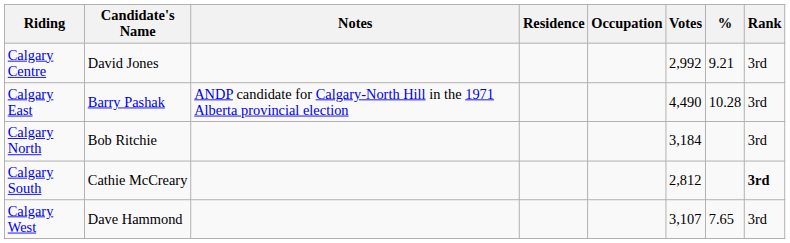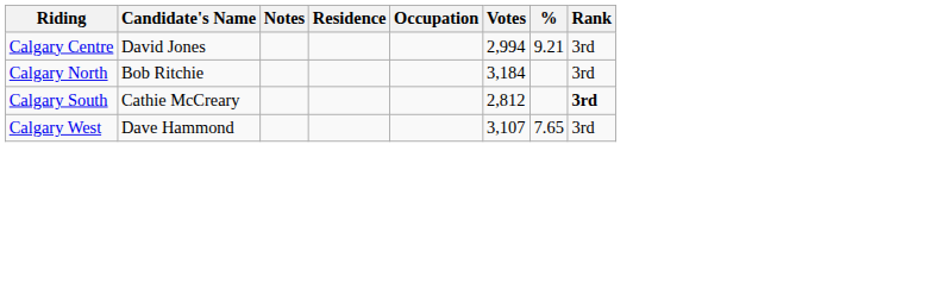 <table class="wikitable sortable">
 <tr>
 <th>Riding<br></th>
 <th>Candidate's Name</th>
 <th>Notes</th>
 <th>Residence</th>
 <th>Occupation</th>
 <th>Votes</th>
 <th>%</th>
 <th>Rank</th>
 </tr>
 <tr>
 <td><a href='#'>Calgary Centre</a></td>
 <td>David Jones</td>
 <td></td>
 <td></td>
 <td></td>
-<td>2,992</td>
+<td>2,994</td>
 <td>9.21</td>
-<td>3rd</td>
-</tr>
-<tr>
-<td><a href='#'>Calgary East</a></td>
-<td><a href='#'>Barry Pashak</a></td>
-<td><a href='#'>ANDP</a> candidate for <a href='#'>Calgary-North Hill</a> in the <a href='#'>1971 Alberta provincial election</a></td>
-<td></td>
-<td></td>
-<td>4,490</td>
-<td>10.28</td>
 <td>3rd</td>
 </tr>
 <tr>
 <td><a href='#'>Calgary North</a></td>
 <td>Bob Ritchie</td>
 <td></td>
 <td></td>
 <td></td>
 <td>3,184</td>
 <td></td>
 <td>3rd</td>
 </tr>
 <tr>
 <td><a href='#'>Calgary South</a></td>
 <td>Cathie McCreary</td>
 <td></td>
 <td></td>
 <td></td>
 <td>2,812</td>
 <td></td>
 <td><strong>3rd</strong></td>
 </tr>
 <tr>
 <td><a href='#'>Calgary West</a></td>
 <td>Dave Hammond</td>
 <td></td>
 <td></td>
 <td></td>
 <td>3,107</td>
 <td>7.65</td>
 <td>3rd</td>
 </tr>
 </table>
